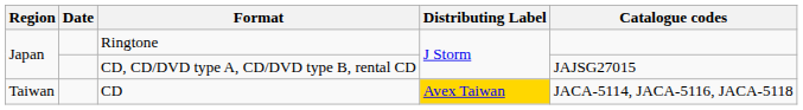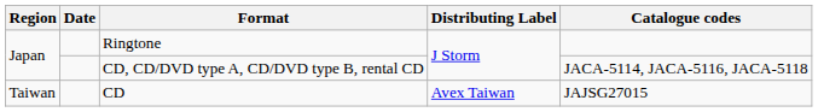 <table class="wikitable">
 <tr>
 <th>Region</th>
 <th>Date</th>
 <th>Format</th>
 <th>Distributing Label</th>
 <th>Catalogue codes</th>
 </tr>
 <tr>
 <td rowspan="2">Japan</td>
 <td></td>
 <td>Ringtone</td>
 <td rowspan="2"><a href='#'>J Storm</a></td>
 <td></td>
 </tr>
 <tr>
 <td></td>
 <td>CD, CD/DVD type A, CD/DVD type B, rental CD</td>
-<td>JAJSG27015</td>
+<td>JACA-5114, JACA-5116, JACA-5118</td>
 </tr>
 <tr>
 <td>Taiwan</td>
 <td></td>
 <td>CD</td>
-<td style="background: gold;"><a href='#'>Avex Taiwan</a></td>
-<td>JACA-5114, JACA-5116, JACA-5118</td>
+<td><a href='#'>Avex Taiwan</a></td>
+<td>JAJSG27015</td>
 </tr>
 </table>
